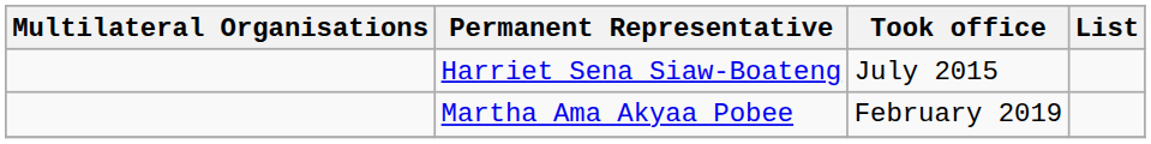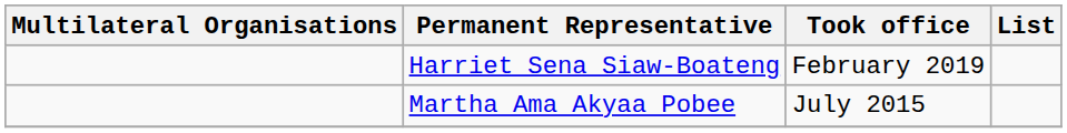 <table class="wikitable">
 <tr>
 <th>Multilateral Organisations</th>
 <th>Permanent Representative</th>
 <th>Took office</th>
 <th>List</th>
 </tr>
 <tr>
 <td></td>
 <td><a href='#'>Harriet Sena Siaw-Boateng</a></td>
-<td>July 2015</td>
+<td>February 2019</td>
 <td></td>
 </tr>
 <tr>
 <td></td>
 <td><a href='#'>Martha Ama Akyaa Pobee</a></td>
-<td>February 2019</td>
+<td>July 2015</td>
 <td></td>
 </tr>
 <tr>
 </tr>
 </table>
